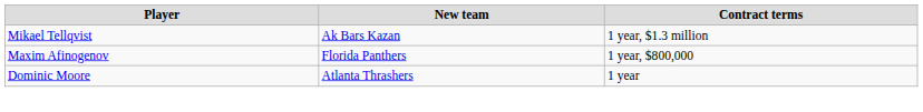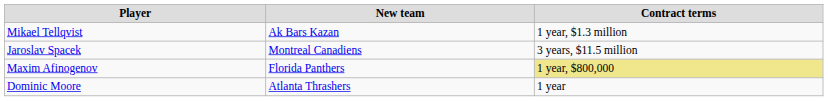 <table class="wikitable" width=90%>
 <tr align="center"  bgcolor="#dddddd">
 <td><strong>Player</strong></td>
 <td><strong>New team</strong></td>
 <td><strong>Contract terms</strong></td>
 </tr>
 <tr>
 <td><a href='#'>Mikael Tellqvist</a></td>
 <td><a href='#'>Ak Bars Kazan</a></td>
 <td>1 year, $1.3 million</td>
 </tr>
 <tr>
+<td><a href='#'>Jaroslav Spacek</a></td>
+<td><a href='#'>Montreal Canadiens</a></td>
+<td>3 years, $11.5 million</td>
+</tr>
+<tr>
 <td><a href='#'>Maxim Afinogenov</a></td>
 <td><a href='#'>Florida Panthers</a></td>
-<td>1 year, $800,000</td>
+<td style="background: khaki;">1 year, $800,000</td>
 </tr>
 <tr>
 <td><a href='#'>Dominic Moore</a></td>
 <td><a href='#'>Atlanta Thrashers</a></td>
 <td>1 year</td>
 </tr>
 </table>
